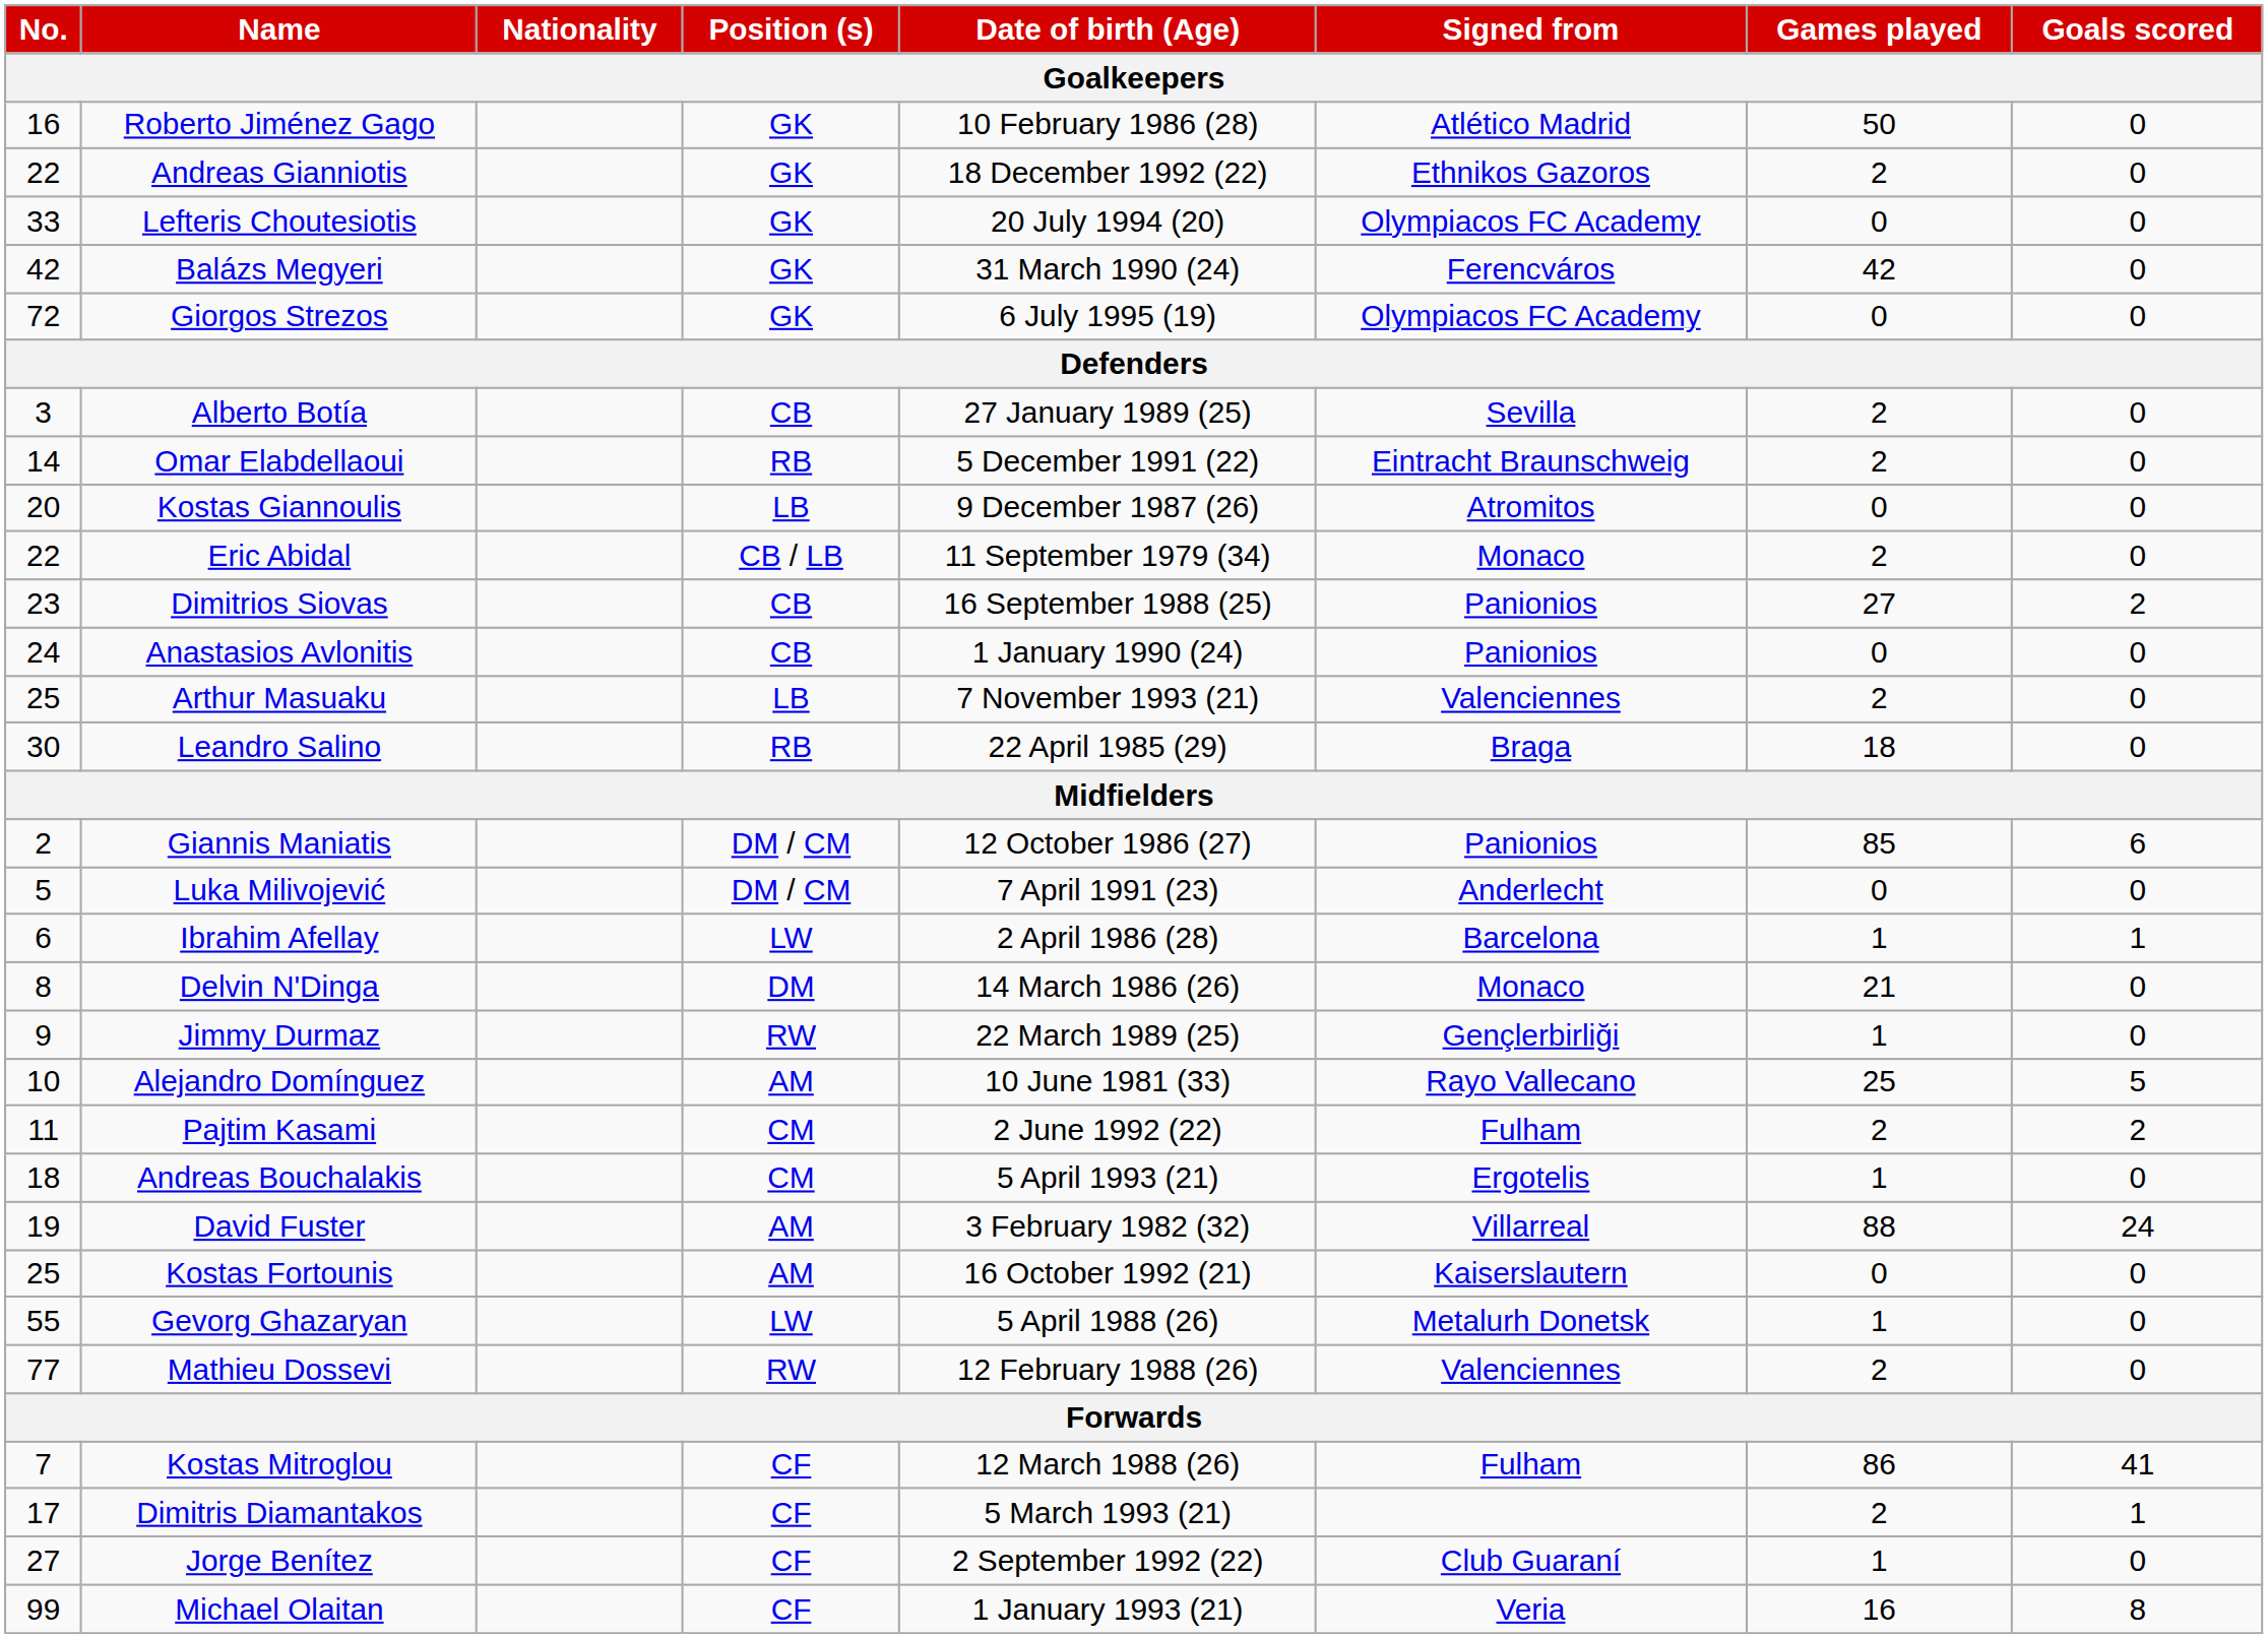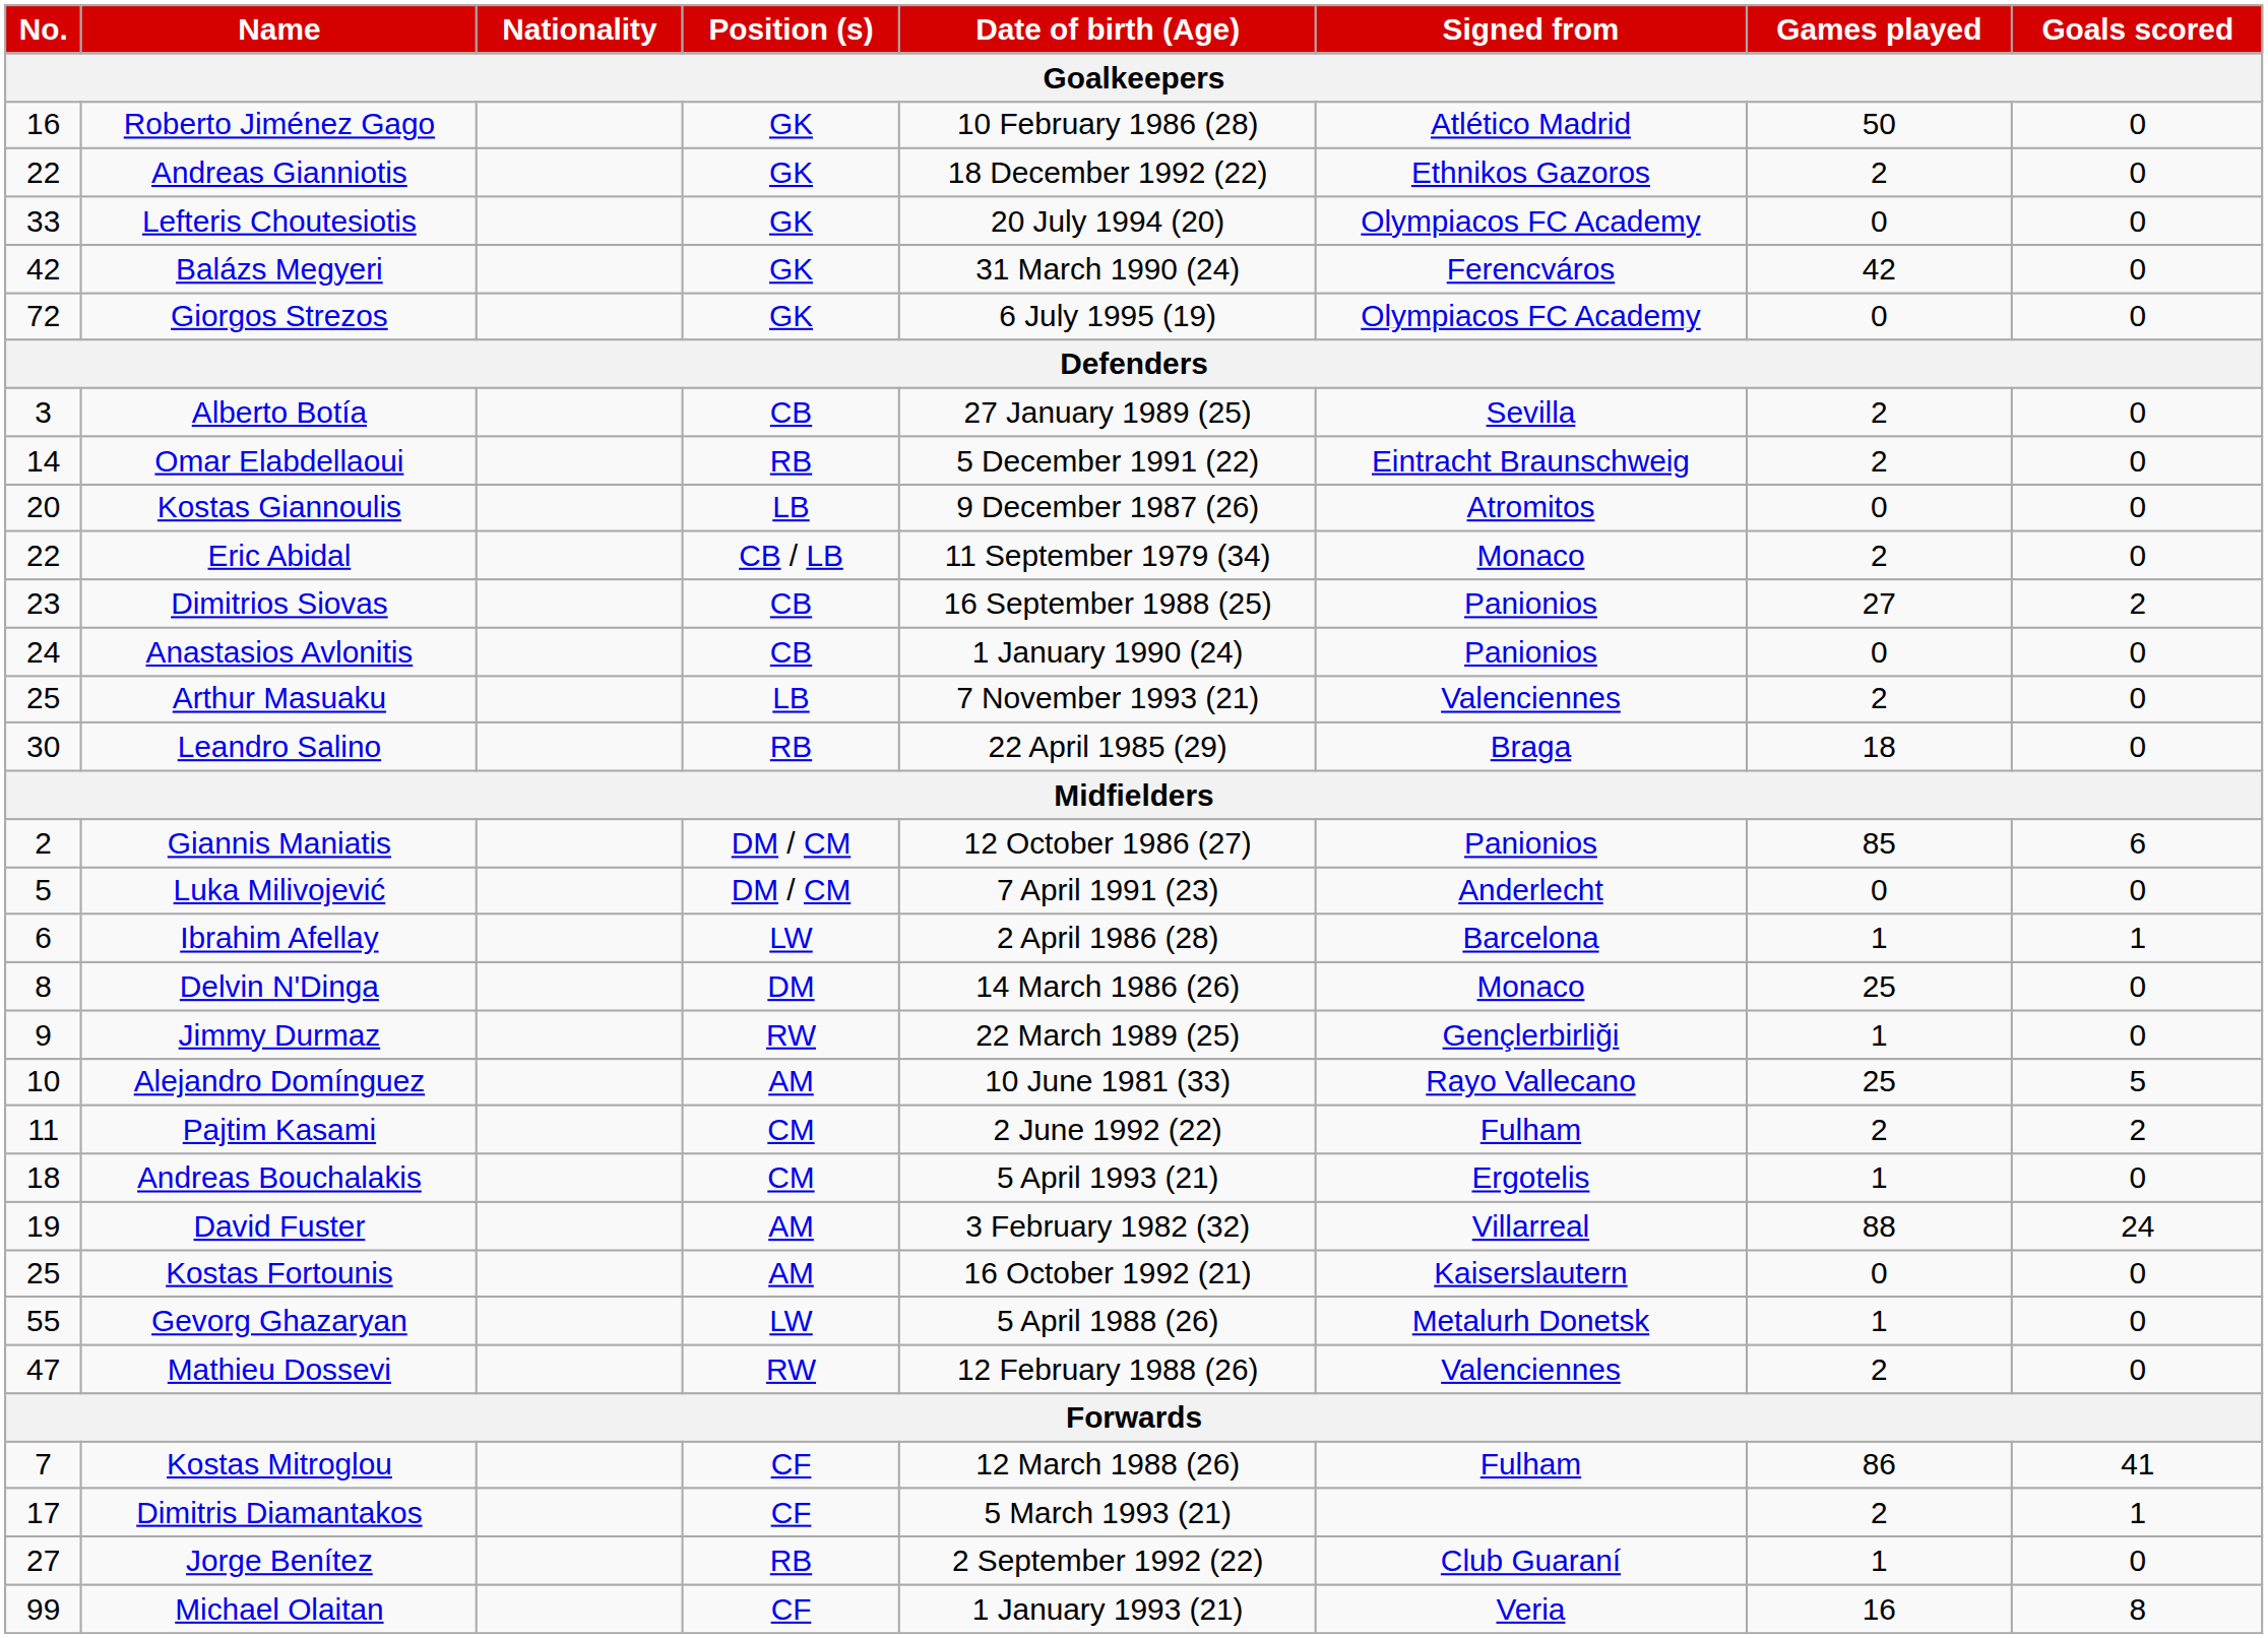 <table class="wikitable" style="text-align:center; font-size:90%; width:85%;">
 <tr>
 <th style="background:#d50000; color:white; text-align:center;">No.</th>
 <th style="background:#d50000; color:white; text-align:center;">Name</th>
 <th style="background:#d50000; color:white; text-align:center;">Nationality</th>
 <th style="background:#d50000; color:white; text-align:center;">Position (s)</th>
 <th style="background:#d50000; color:white; text-align:center;">Date of birth (Age)</th>
 <th style="background:#d50000; color:white; text-align:center;">Signed from</th>
 <th style="background:#d50000; color:white; text-align:center;">Games played</th>
 <th style="background:#d50000; color:white; text-align:center;">Goals scored</th>
 </tr>
 <tr>
 <th colspan="8" style="text-align:center;">Goalkeepers</th>
 </tr>
 <tr>
 <td>16</td>
 <td><a href='#'>Roberto Jiménez Gago</a></td>
 <td></td>
 <td><a href='#'>GK</a></td>
 <td>10 February 1986 (28)</td>
 <td> <a href='#'>Atlético Madrid</a></td>
 <td>50</td>
 <td>0</td>
 </tr>
 <tr>
 <td>22</td>
 <td><a href='#'>Andreas Gianniotis</a></td>
 <td></td>
 <td><a href='#'>GK</a></td>
 <td>18 December 1992 (22)</td>
 <td> <a href='#'>Ethnikos Gazoros</a></td>
 <td>2</td>
 <td>0</td>
 </tr>
 <tr>
 <td>33</td>
 <td><a href='#'>Lefteris Choutesiotis</a></td>
 <td></td>
 <td><a href='#'>GK</a></td>
 <td>20 July 1994 (20)</td>
 <td> <a href='#'>Olympiacos FC Academy</a></td>
 <td>0</td>
 <td>0</td>
 </tr>
 <tr>
 <td>42</td>
 <td><a href='#'>Balázs Megyeri</a></td>
 <td></td>
 <td><a href='#'>GK</a></td>
 <td>31 March 1990 (24)</td>
 <td> <a href='#'>Ferencváros</a></td>
 <td>42</td>
 <td>0</td>
 </tr>
 <tr>
 <td>72</td>
 <td><a href='#'>Giorgos Strezos</a></td>
 <td></td>
 <td><a href='#'>GK</a></td>
 <td>6 July 1995 (19)</td>
 <td> <a href='#'>Olympiacos FC Academy</a></td>
 <td>0</td>
 <td>0</td>
 </tr>
 <tr>
 <th colspan="8" style="text-align:center;">Defenders</th>
 </tr>
 <tr>
 <td>3</td>
 <td><a href='#'>Alberto Botía</a></td>
 <td></td>
 <td><a href='#'>CB</a></td>
 <td>27 January 1989 (25)</td>
 <td> <a href='#'>Sevilla</a></td>
 <td>2</td>
 <td>0</td>
 </tr>
 <tr>
 <td>14</td>
 <td><a href='#'>Omar Elabdellaoui</a></td>
 <td></td>
 <td><a href='#'>RB</a></td>
 <td>5 December 1991 (22)</td>
 <td> <a href='#'>Eintracht Braunschweig</a></td>
 <td>2</td>
 <td>0</td>
 </tr>
 <tr>
 <td>20</td>
 <td><a href='#'>Kostas Giannoulis</a></td>
 <td></td>
 <td><a href='#'>LB</a></td>
 <td>9 December 1987 (26)</td>
 <td> <a href='#'>Atromitos</a></td>
 <td>0</td>
 <td>0</td>
 </tr>
 <tr>
 <td>22</td>
 <td><a href='#'>Eric Abidal</a></td>
 <td></td>
 <td><a href='#'>CB</a> / <a href='#'>LB</a></td>
 <td>11 September 1979 (34)</td>
 <td> <a href='#'>Monaco</a></td>
 <td>2</td>
 <td>0</td>
 </tr>
 <tr>
 <td>23</td>
 <td><a href='#'>Dimitrios Siovas</a></td>
 <td></td>
 <td><a href='#'>CB</a></td>
 <td>16 September 1988 (25)</td>
 <td> <a href='#'>Panionios</a></td>
 <td>27</td>
 <td>2</td>
 </tr>
 <tr>
 <td>24</td>
 <td><a href='#'>Anastasios Avlonitis</a></td>
 <td></td>
 <td><a href='#'>CB</a></td>
 <td>1 January 1990 (24)</td>
 <td> <a href='#'>Panionios</a></td>
 <td>0</td>
 <td>0</td>
 </tr>
 <tr>
 <td>25</td>
 <td><a href='#'>Arthur Masuaku</a></td>
 <td></td>
 <td><a href='#'>LB</a></td>
 <td>7 November 1993 (21)</td>
 <td> <a href='#'>Valenciennes</a></td>
 <td>2</td>
 <td>0</td>
 </tr>
 <tr>
 <td>30</td>
 <td><a href='#'>Leandro Salino</a></td>
 <td></td>
 <td><a href='#'>RB</a></td>
 <td>22 April 1985 (29)</td>
 <td> <a href='#'>Braga</a></td>
 <td>18</td>
 <td>0</td>
 </tr>
 <tr>
 <th colspan="8" style="text-align:center;">Midfielders</th>
 </tr>
 <tr>
 <td>2</td>
 <td><a href='#'>Giannis Maniatis</a></td>
 <td></td>
 <td><a href='#'>DM</a> / <a href='#'>CM</a></td>
 <td>12 October 1986 (27)</td>
 <td> <a href='#'>Panionios</a></td>
 <td>85</td>
 <td>6</td>
 </tr>
 <tr>
 <td>5</td>
 <td><a href='#'>Luka Milivojević</a></td>
 <td></td>
 <td><a href='#'>DM</a> / <a href='#'>CM</a></td>
 <td>7 April 1991 (23)</td>
 <td> <a href='#'>Anderlecht</a></td>
 <td>0</td>
 <td>0</td>
 </tr>
 <tr>
 <td>6</td>
 <td><a href='#'>Ibrahim Afellay</a></td>
 <td></td>
 <td><a href='#'>LW</a></td>
 <td>2 April 1986 (28)</td>
 <td> <a href='#'>Barcelona</a></td>
 <td>1</td>
 <td>1</td>
 </tr>
 <tr>
 <td>8</td>
 <td><a href='#'>Delvin N'Dinga</a></td>
 <td></td>
 <td><a href='#'>DM</a></td>
 <td>14 March 1986 (26)</td>
 <td> <a href='#'>Monaco</a></td>
-<td>21</td>
+<td>25</td>
 <td>0</td>
 </tr>
 <tr>
 <td>9</td>
 <td><a href='#'>Jimmy Durmaz</a></td>
 <td></td>
 <td><a href='#'>RW</a></td>
 <td>22 March 1989 (25)</td>
 <td> <a href='#'>Gençlerbirliği</a></td>
 <td>1</td>
 <td>0</td>
 </tr>
 <tr>
 <td>10</td>
 <td><a href='#'>Alejandro Domínguez</a></td>
 <td></td>
 <td><a href='#'>AM</a></td>
 <td>10 June 1981 (33)</td>
 <td> <a href='#'>Rayo Vallecano</a></td>
 <td>25</td>
 <td>5</td>
 </tr>
 <tr>
 <td>11</td>
 <td><a href='#'>Pajtim Kasami</a></td>
 <td></td>
 <td><a href='#'>CM</a></td>
 <td>2 June 1992 (22)</td>
 <td> <a href='#'>Fulham</a></td>
 <td>2</td>
 <td>2</td>
 </tr>
 <tr>
 <td>18</td>
 <td><a href='#'>Andreas Bouchalakis</a></td>
 <td></td>
 <td><a href='#'>CM</a></td>
 <td>5 April 1993 (21)</td>
 <td> <a href='#'>Ergotelis</a></td>
 <td>1</td>
 <td>0</td>
 </tr>
 <tr>
 <td>19</td>
 <td><a href='#'>David Fuster</a></td>
 <td></td>
 <td><a href='#'>AM</a></td>
 <td>3 February 1982 (32)</td>
 <td> <a href='#'>Villarreal</a></td>
 <td>88</td>
 <td>24</td>
 </tr>
 <tr>
 <td>25</td>
 <td><a href='#'>Kostas Fortounis</a></td>
 <td></td>
 <td><a href='#'>AM</a></td>
 <td>16 October 1992 (21)</td>
 <td> <a href='#'>Kaiserslautern</a></td>
 <td>0</td>
 <td>0</td>
 </tr>
 <tr>
 <td>55</td>
 <td><a href='#'>Gevorg Ghazaryan</a></td>
 <td></td>
 <td><a href='#'>LW</a></td>
 <td>5 April 1988 (26)</td>
 <td> <a href='#'>Metalurh Donetsk</a></td>
 <td>1</td>
 <td>0</td>
 </tr>
 <tr>
-<td>77</td>
+<td>47</td>
 <td><a href='#'>Mathieu Dossevi</a></td>
 <td></td>
 <td><a href='#'>RW</a></td>
 <td>12 February 1988 (26)</td>
 <td> <a href='#'>Valenciennes</a></td>
 <td>2</td>
 <td>0</td>
 </tr>
 <tr>
 <th colspan="8" style="text-align:center;">Forwards</th>
 </tr>
 <tr>
 <td>7</td>
 <td><a href='#'>Kostas Mitroglou</a></td>
 <td></td>
 <td><a href='#'>CF</a></td>
 <td>12 March 1988 (26)</td>
 <td> <a href='#'>Fulham</a></td>
 <td>86</td>
 <td>41</td>
 </tr>
 <tr>
 <td>17</td>
 <td><a href='#'>Dimitris Diamantakos</a></td>
 <td></td>
 <td><a href='#'>CF</a></td>
 <td>5 March 1993 (21)</td>
 <td></td>
 <td>2</td>
 <td>1</td>
 </tr>
 <tr>
 <td>27</td>
 <td><a href='#'>Jorge Benítez</a></td>
 <td></td>
-<td><a href='#'>CF</a></td>
+<td><a href='#'>RB</a></td>
 <td>2 September 1992 (22)</td>
 <td> <a href='#'>Club Guaraní</a></td>
 <td>1</td>
 <td>0</td>
 </tr>
 <tr>
 <td>99</td>
 <td><a href='#'>Michael Olaitan</a></td>
 <td></td>
 <td><a href='#'>CF</a></td>
 <td>1 January 1993 (21)</td>
 <td> <a href='#'>Veria</a></td>
 <td>16</td>
 <td>8</td>
 </tr>
 </table>
